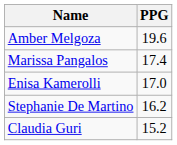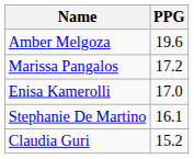 <table class=wikitable>
 <tr>
 <th>Name</th>
 <th>PPG</th>
 </tr>
 <tr>
 <td> <a href='#'>Amber Melgoza</a></td>
 <td align=center>19.6</td>
 </tr>
 <tr>
 <td> <a href='#'>Marissa Pangalos</a></td>
-<td align=center>17.4</td>
+<td align=center>17.2</td>
 </tr>
 <tr>
 <td> <a href='#'>Enisa Kamerolli</a></td>
 <td align=center>17.0</td>
 </tr>
 <tr>
 <td> <a href='#'>Stephanie De Martino</a></td>
-<td align=center>16.2</td>
+<td align=center>16.1</td>
 </tr>
 <tr>
 <td> <a href='#'>Claudia Guri</a></td>
 <td align=center>15.2</td>
 </tr>
 </table>
